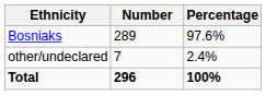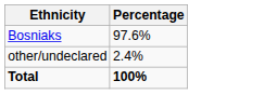 <table class="wikitable">
 <tr>
 <th width="100px">Ethnicity</th>
-<th width="80px">Number</th>
 <th width="80px">Percentage</th>
 </tr>
 <tr>
 <td><a href='#'>Bosniaks</a></td>
-<td>289</td>
 <td>97.6%</td>
 </tr>
 <tr>
 <td>other/undeclared</td>
-<td>7</td>
 <td>2.4%</td>
 </tr>
 <tr>
 <td><strong>Total</strong></td>
-<td><strong>296</strong></td>
 <td><strong>100%</strong></td>
 </tr>
 </table>
